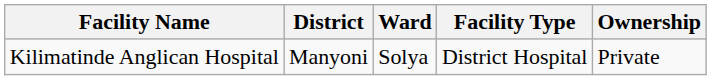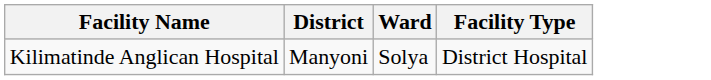 <table class="wikitable sortable">
 <tr>
 <th>Facility Name</th>
 <th>District</th>
 <th>Ward</th>
 <th>Facility Type</th>
-<th>Ownership</th>
 </tr>
 <tr>
 <td>Kilimatinde Anglican Hospital</td>
 <td>Manyoni</td>
 <td>Solya</td>
 <td>District Hospital</td>
-<td>Private</td>
 </tr>
 </table>
